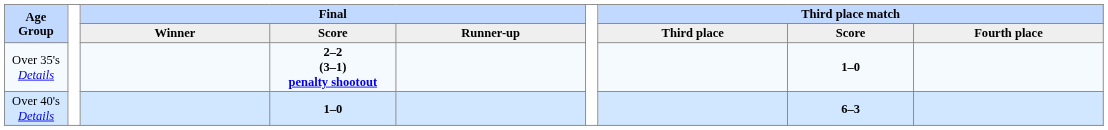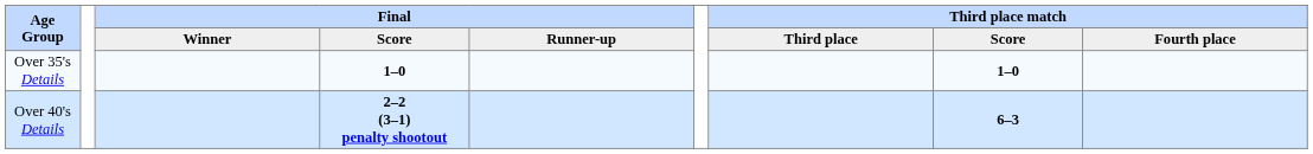 <table border=1 style="border-collapse:collapse; font-size:90%; text-align:center" cellpadding=2 cellspacing=0>
 <tr bgcolor=#C1D8FF>
 <th rowspan=2 width=5%>Age Group</th>
 <th width=1% rowspan=17 bgcolor=ffffff></th>
 <th colspan=3>Final</th>
 <th width=1% rowspan=17 bgcolor=ffffff></th>
 <th colspan=3>Third place match</th>
 </tr>
 <tr bgcolor=#EFEFEF>
 <th width=15%>Winner</th>
 <th width=10%>Score</th>
 <th width=15%>Runner-up</th>
 <th width=15%>Third place</th>
 <th width=10%>Score</th>
 <th width=15%>Fourth place</th>
 </tr>
 <tr bgcolor=#F5FAFF>
 <td>Over 35's<br><em><a href='#'>Details</a></em></td>
 <td><strong></strong></td>
-<td><strong>2–2<br>(3–1)<br><a href='#'>penalty shootout</a></strong></td>
+<td><strong>1–0</strong></td>
 <td></td>
 <td></td>
 <td><strong>1–0</strong></td>
 <td></td>
 </tr>
 <tr bgcolor=#D0E7FF>
 <td>Over 40's<br><em><a href='#'>Details</a></em></td>
 <td><strong></strong></td>
-<td><strong>1–0</strong></td>
+<td><strong>2–2<br>(3–1)<br><a href='#'>penalty shootout</a></strong></td>
 <td></td>
 <td></td>
 <td><strong>6–3</strong></td>
 <td></td>
 </tr>
 </table>
